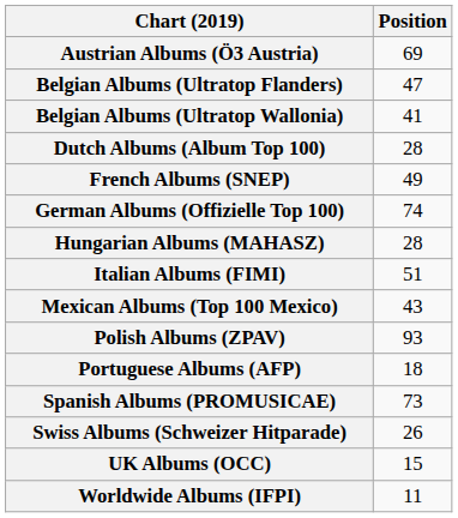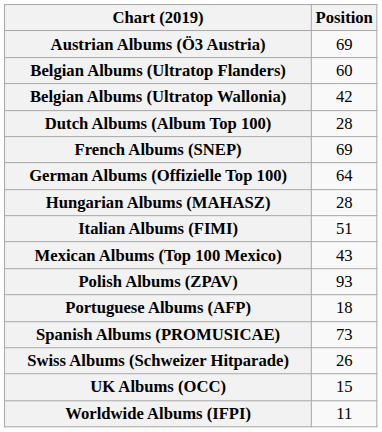 <table class="wikitable sortable plainrowheaders" style="text-align:center">
 <tr>
 <th scope="col" style="width:18em;">Chart (2019)</th>
 <th scope="col">Position</th>
 </tr>
 <tr>
 <th scope="row">Austrian Albums (Ö3 Austria)</th>
 <td>69</td>
 </tr>
 <tr>
 <th scope="row">Belgian Albums (Ultratop Flanders)</th>
-<td>47</td>
+<td>60</td>
 </tr>
 <tr>
 <th scope="row">Belgian Albums (Ultratop Wallonia)</th>
-<td>41</td>
+<td>42</td>
 </tr>
 <tr>
 <th scope="row">Dutch Albums (Album Top 100)</th>
 <td>28</td>
 </tr>
 <tr>
 <th scope="row">French Albums (SNEP)</th>
-<td>49</td>
+<td>69</td>
 </tr>
 <tr>
 <th scope="row">German Albums (Offizielle Top 100)</th>
-<td>74</td>
+<td>64</td>
 </tr>
 <tr>
 <th scope="row">Hungarian Albums (MAHASZ)</th>
 <td>28</td>
 </tr>
 <tr>
 <th scope="row">Italian Albums (FIMI)</th>
 <td>51</td>
 </tr>
 <tr>
 <th scope="row">Mexican Albums (Top 100 Mexico)</th>
 <td>43</td>
 </tr>
 <tr>
 <th scope="row">Polish Albums (ZPAV)</th>
 <td>93</td>
 </tr>
 <tr>
 <th scope="row">Portuguese Albums (AFP)</th>
 <td>18</td>
 </tr>
 <tr>
 <th scope="row">Spanish Albums (PROMUSICAE)</th>
 <td>73</td>
 </tr>
 <tr>
 <th scope="row">Swiss Albums (Schweizer Hitparade)</th>
 <td>26</td>
 </tr>
 <tr>
 <th scope="row">UK Albums (OCC)</th>
 <td>15</td>
 </tr>
 <tr>
 <th scope="row">Worldwide Albums (IFPI)</th>
 <td>11</td>
 </tr>
 </table>
